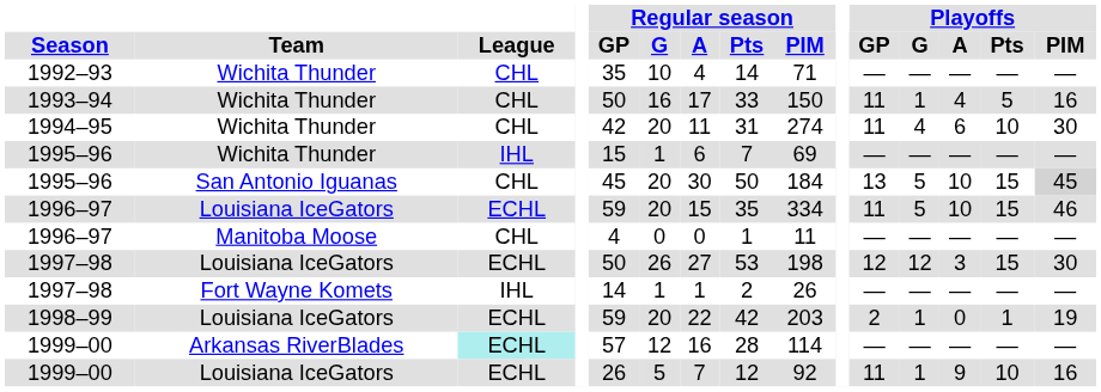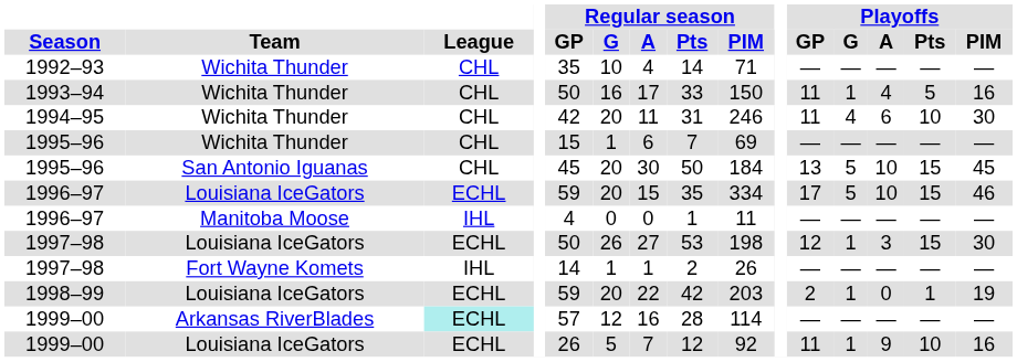 <table border="0" cellpadding="1" cellspacing="0" style="text-align:center; width:50em;">
 <tr style="background:#e0e0e0;">
 <th colspan="3"  bgcolor="#ffffff"> </th>
 <th rowspan="99" bgcolor="#ffffff"> </th>
 <th colspan="5"><a href='#'>Regular season</a></th>
 <th rowspan="99" bgcolor="#ffffff"> </th>
 <th colspan="5"><a href='#'>Playoffs</a></th>
 </tr>
 <tr style="background:#e0e0e0;">
 <th><a href='#'>Season</a></th>
 <th>Team</th>
 <th>League</th>
 <th>GP</th>
 <th><a href='#'>G</a></th>
 <th><a href='#'>A</a></th>
 <th><a href='#'>Pts</a></th>
 <th><a href='#'>PIM</a></th>
 <th>GP</th>
 <th>G</th>
 <th>A</th>
 <th>Pts</th>
 <th>PIM</th>
 </tr>
 <tr>
 <td>1992–93</td>
 <td><a href='#'>Wichita Thunder</a></td>
 <td><a href='#'>CHL</a></td>
 <td>35</td>
 <td>10</td>
 <td>4</td>
 <td>14</td>
 <td>71</td>
 <td>—</td>
 <td>—</td>
 <td>—</td>
 <td>—</td>
 <td>—</td>
 </tr>
 <tr bgcolor="#e0e0e0">
 <td>1993–94</td>
 <td>Wichita Thunder</td>
 <td>CHL</td>
 <td>50</td>
 <td>16</td>
 <td>17</td>
 <td>33</td>
 <td>150</td>
 <td>11</td>
 <td>1</td>
 <td>4</td>
 <td>5</td>
 <td>16</td>
 </tr>
 <tr>
 <td>1994–95</td>
 <td>Wichita Thunder</td>
 <td>CHL</td>
 <td>42</td>
 <td>20</td>
 <td>11</td>
 <td>31</td>
-<td>274</td>
+<td>246</td>
 <td>11</td>
 <td>4</td>
 <td>6</td>
 <td>10</td>
 <td>30</td>
 </tr>
 <tr bgcolor="#e0e0e0">
 <td>1995–96</td>
 <td>Wichita Thunder</td>
-<td><a href='#'>IHL</a></td>
+<td>CHL</td>
 <td>15</td>
 <td>1</td>
 <td>6</td>
 <td>7</td>
 <td>69</td>
 <td>—</td>
 <td>—</td>
 <td>—</td>
 <td>—</td>
 <td>—</td>
 </tr>
 <tr>
 <td>1995–96</td>
 <td><a href='#'>San Antonio Iguanas</a></td>
 <td>CHL</td>
 <td>45</td>
 <td>20</td>
 <td>30</td>
 <td>50</td>
 <td>184</td>
 <td>13</td>
 <td>5</td>
 <td>10</td>
 <td>15</td>
-<td style="background: lightgrey;">45</td>
+<td>45</td>
 </tr>
 <tr bgcolor="#e0e0e0">
 <td>1996–97</td>
 <td><a href='#'>Louisiana IceGators</a></td>
 <td><a href='#'>ECHL</a></td>
 <td>59</td>
 <td>20</td>
 <td>15</td>
 <td>35</td>
 <td>334</td>
-<td>11</td>
+<td>17</td>
 <td>5</td>
 <td>10</td>
 <td>15</td>
 <td>46</td>
 </tr>
 <tr>
 <td>1996–97</td>
 <td><a href='#'>Manitoba Moose</a></td>
-<td>CHL</td>
+<td><a href='#'>IHL</a></td>
 <td>4</td>
 <td>0</td>
 <td>0</td>
 <td>1</td>
 <td>11</td>
 <td>—</td>
 <td>—</td>
 <td>—</td>
 <td>—</td>
 <td>—</td>
 </tr>
 <tr bgcolor="#e0e0e0">
 <td>1997–98</td>
 <td>Louisiana IceGators</td>
 <td>ECHL</td>
 <td>50</td>
 <td>26</td>
 <td>27</td>
 <td>53</td>
 <td>198</td>
 <td>12</td>
-<td>12</td>
+<td>1</td>
 <td>3</td>
 <td>15</td>
 <td>30</td>
 </tr>
 <tr>
 <td>1997–98</td>
 <td><a href='#'>Fort Wayne Komets</a></td>
 <td>IHL</td>
 <td>14</td>
 <td>1</td>
 <td>1</td>
 <td>2</td>
 <td>26</td>
 <td>—</td>
 <td>—</td>
 <td>—</td>
 <td>—</td>
 <td>—</td>
 </tr>
 <tr bgcolor="#e0e0e0">
 <td>1998–99</td>
 <td>Louisiana IceGators</td>
 <td>ECHL</td>
 <td>59</td>
 <td>20</td>
 <td>22</td>
 <td>42</td>
 <td>203</td>
 <td>2</td>
 <td>1</td>
 <td>0</td>
 <td>1</td>
 <td>19</td>
 </tr>
 <tr>
 <td>1999–00</td>
 <td><a href='#'>Arkansas RiverBlades</a></td>
 <td style="background: paleturquoise;">ECHL</td>
 <td>57</td>
 <td>12</td>
 <td>16</td>
 <td>28</td>
 <td>114</td>
 <td>—</td>
 <td>—</td>
 <td>—</td>
 <td>—</td>
 <td>—</td>
 </tr>
 <tr bgcolor="#e0e0e0">
 <td>1999–00</td>
 <td>Louisiana IceGators</td>
 <td>ECHL</td>
 <td>26</td>
 <td>5</td>
 <td>7</td>
 <td>12</td>
 <td>92</td>
 <td>11</td>
 <td>1</td>
 <td>9</td>
 <td>10</td>
 <td>16</td>
 </tr>
 </table>
